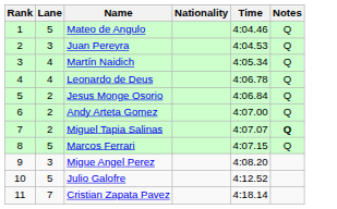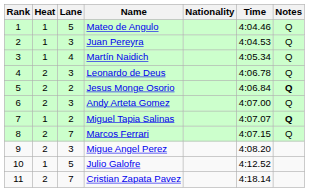 <table class="wikitable sortable" style="text-align:center">
 <tr>
 <th>Rank</th>
+<th>Heat</th>
 <th>Lane</th>
 <th>Name</th>
 <th>Nationality</th>
 <th>Time</th>
 <th>Notes</th>
 </tr>
 <tr bgcolor=ccffcc>
+<td>1</td>
 <td>1</td>
 <td>5</td>
 <td align=left><a href='#'>Mateo de Angulo</a></td>
 <td align=left></td>
 <td>4:04.46</td>
 <td>Q</td>
 </tr>
 <tr bgcolor=ccffcc>
 <td>2</td>
+<td>1</td>
 <td>3</td>
 <td align=left><a href='#'>Juan Pereyra</a></td>
 <td align=left></td>
 <td>4:04.53</td>
 <td>Q</td>
 </tr>
 <tr bgcolor=ccffcc>
 <td>3</td>
+<td>1</td>
 <td>4</td>
 <td align=left><a href='#'>Martín Naidich</a></td>
 <td align=left></td>
 <td>4:05.34</td>
 <td>Q</td>
 </tr>
 <tr bgcolor=ccffcc>
 <td>4</td>
-<td>4</td>
+<td>2</td>
+<td>3</td>
 <td align=left><a href='#'>Leonardo de Deus</a></td>
 <td align=left></td>
 <td>4:06.78</td>
 <td>Q</td>
 </tr>
 <tr bgcolor=ccffcc>
 <td>5</td>
 <td>2</td>
+<td>2</td>
 <td align=left><a href='#'>Jesus Monge Osorio</a></td>
 <td align=left></td>
 <td>4:06.84</td>
-<td>Q</td>
+<td><strong>Q</strong></td>
 </tr>
 <tr bgcolor=ccffcc>
 <td>6</td>
 <td>2</td>
+<td>3</td>
 <td align=left><a href='#'>Andy Arteta Gomez</a></td>
 <td align=left></td>
 <td>4:07.00</td>
 <td>Q</td>
 </tr>
 <tr bgcolor=ccffcc>
 <td>7</td>
+<td>1</td>
 <td>2</td>
 <td align=left><a href='#'>Miguel Tapia Salinas</a></td>
 <td align=left></td>
 <td>4:07.07</td>
 <td><strong>Q</strong></td>
 </tr>
 <tr bgcolor=ccffcc>
 <td>8</td>
-<td>5</td>
+<td>2</td>
+<td>7</td>
 <td align=left><a href='#'>Marcos Ferrari</a></td>
 <td align=left></td>
 <td>4:07.15</td>
 <td>Q</td>
 </tr>
 <tr>
 <td>9</td>
+<td>2</td>
 <td>3</td>
 <td align=left><a href='#'>Migue Angel Perez</a></td>
 <td align=left></td>
 <td>4:08.20</td>
 <td></td>
 </tr>
 <tr>
 <td>10</td>
+<td>1</td>
 <td>5</td>
 <td align=left><a href='#'>Julio Galofre</a></td>
 <td align=left></td>
 <td>4:12.52</td>
 <td></td>
 </tr>
 <tr>
 <td>11</td>
+<td>2</td>
 <td>7</td>
 <td align=left><a href='#'>Cristian Zapata Pavez</a></td>
 <td align=left></td>
 <td>4:18.14</td>
 <td></td>
 </tr>
 </table>
